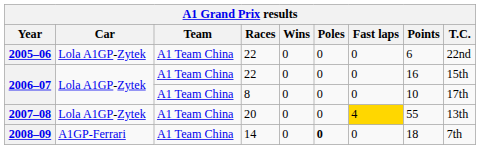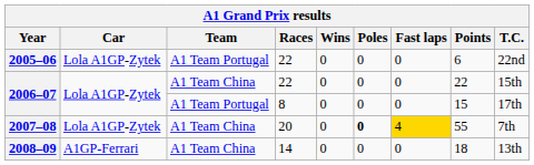 <table class="wikitable collapsible" style="font-size:95%; width:590px">
 <tr>
 <th colspan=9><a href='#'>A1 Grand Prix</a> results</th>
 </tr>
 <tr>
 <th>Year</th>
 <th>Car</th>
 <th>Team</th>
 <th>Races</th>
 <th>Wins</th>
 <th>Poles</th>
 <th>Fast laps</th>
 <th>Points</th>
 <th>T.C.</th>
 </tr>
 <tr>
 <th><strong><a href='#'>2005–06</a></strong></th>
 <td><a href='#'>Lola A1GP</a>-<a href='#'>Zytek</a></td>
-<td> <a href='#'>A1 Team China</a></td>
+<td> <a href='#'>A1 Team Portugal</a></td>
 <td>22</td>
 <td>0</td>
 <td>0</td>
 <td>0</td>
 <td>6</td>
 <td>22nd</td>
 </tr>
 <tr>
 <th rowspan=2><strong><a href='#'>2006–07</a></strong></th>
 <td rowspan=2><a href='#'>Lola A1GP</a>-<a href='#'>Zytek</a></td>
 <td> <a href='#'>A1 Team China</a></td>
 <td>22</td>
 <td>0</td>
 <td>0</td>
 <td>0</td>
-<td>16</td>
+<td>22</td>
 <td>15th</td>
 </tr>
 <tr>
-<td> <a href='#'>A1 Team China</a></td>
+<td> <a href='#'>A1 Team Portugal</a></td>
 <td>8</td>
 <td>0</td>
 <td>0</td>
 <td>0</td>
-<td>10</td>
+<td>15</td>
 <td>17th</td>
 </tr>
 <tr>
 <th><strong><a href='#'>2007–08</a></strong></th>
 <td><a href='#'>Lola A1GP</a>-<a href='#'>Zytek</a></td>
 <td> <a href='#'>A1 Team China</a></td>
 <td>20</td>
 <td>0</td>
-<td>0</td>
+<td><strong>0</strong></td>
 <td style="background: gold;">4</td>
 <td>55</td>
-<td>13th</td>
+<td>7th</td>
 </tr>
 <tr>
 <th><strong><a href='#'>2008–09</a></strong></th>
 <td><a href='#'>A1GP-Ferrari</a></td>
 <td> <a href='#'>A1 Team China</a></td>
 <td>14</td>
 <td>0</td>
-<td><strong>0</strong></td>
+<td>0</td>
 <td>0</td>
 <td>18</td>
-<td>7th</td>
+<td>13th</td>
 </tr>
 </table>
